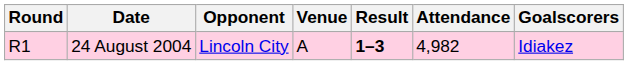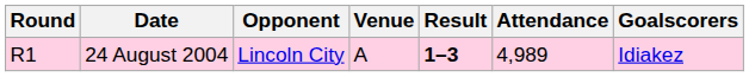 <table class="wikitable">
 <tr>
 <th>Round</th>
 <th>Date</th>
 <th>Opponent</th>
 <th>Venue</th>
 <th>Result</th>
 <th>Attendance</th>
 <th>Goalscorers</th>
 </tr>
 <tr style="background-color: #ffd0e3;">
 <td>R1</td>
 <td>24 August 2004</td>
 <td><a href='#'>Lincoln City</a></td>
 <td>A</td>
 <td><strong>1–3</strong></td>
-<td>4,982</td>
+<td>4,989</td>
 <td><a href='#'>Idiakez</a></td>
 </tr>
 </table>
